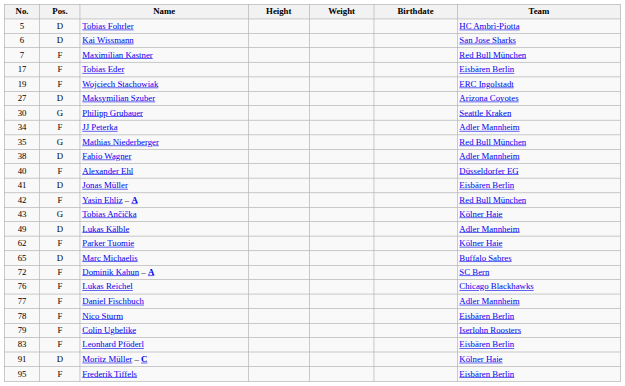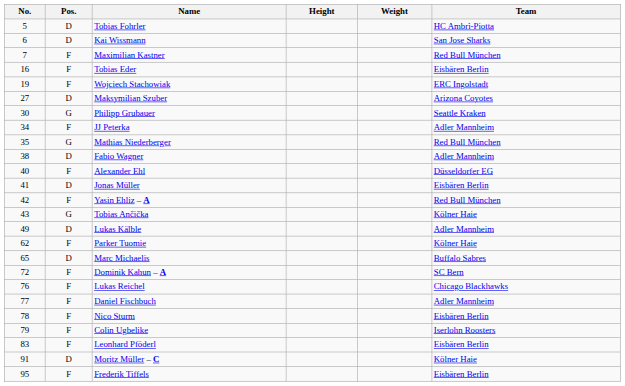 <table width="80%" class="wikitable sortable" style="font-size: 90%; text-align: center;">
 <tr>
 <th>No.</th>
 <th>Pos.</th>
 <th>Name</th>
 <th>Height</th>
 <th>Weight</th>
-<th>Birthdate</th>
 <th>Team</th>
 </tr>
 <tr>
 <td>5</td>
 <td>D</td>
 <td align=left><a href='#'>Tobias Fohrler</a></td>
-<td></td>
 <td></td>
 <td></td>
 <td style="text-align:left;"> <a href='#'>HC Ambrì-Piotta</a></td>
 </tr>
 <tr>
 <td>6</td>
 <td>D</td>
 <td align=left><a href='#'>Kai Wissmann</a></td>
 <td></td>
 <td></td>
-<td></td>
 <td style="text-align:left;"> <a href='#'>San Jose Sharks</a></td>
 </tr>
 <tr>
 <td>7</td>
 <td>F</td>
 <td align=left><a href='#'>Maximilian Kastner</a></td>
 <td></td>
 <td></td>
-<td></td>
 <td style="text-align:left;"> <a href='#'>Red Bull München</a></td>
 </tr>
 <tr>
-<td>17</td>
+<td>16</td>
 <td>F</td>
 <td align=left><a href='#'>Tobias Eder</a></td>
-<td></td>
 <td></td>
 <td></td>
 <td style="text-align:left;"> <a href='#'>Eisbären Berlin</a></td>
 </tr>
 <tr>
 <td>19</td>
 <td>F</td>
 <td align=left><a href='#'>Wojciech Stachowiak</a></td>
 <td></td>
 <td></td>
-<td></td>
 <td style="text-align:left;"> <a href='#'>ERC Ingolstadt</a></td>
 </tr>
 <tr>
 <td>27</td>
 <td>D</td>
 <td align=left><a href='#'>Maksymilian Szuber</a></td>
-<td></td>
 <td></td>
 <td></td>
 <td style="text-align:left;"> <a href='#'>Arizona Coyotes</a></td>
 </tr>
 <tr>
 <td>30</td>
 <td>G</td>
 <td align=left><a href='#'>Philipp Grubauer</a></td>
 <td></td>
 <td></td>
-<td></td>
 <td style="text-align:left;"> <a href='#'>Seattle Kraken</a></td>
 </tr>
 <tr>
 <td>34</td>
 <td>F</td>
 <td align=left><a href='#'>JJ Peterka</a></td>
-<td></td>
 <td></td>
 <td></td>
 <td style="text-align:left;"> <a href='#'>Adler Mannheim</a></td>
 </tr>
 <tr>
 <td>35</td>
 <td>G</td>
 <td align=left><a href='#'>Mathias Niederberger</a></td>
 <td></td>
 <td></td>
-<td></td>
 <td style="text-align:left;"> <a href='#'>Red Bull München</a></td>
 </tr>
 <tr>
 <td>38</td>
 <td>D</td>
 <td align=left><a href='#'>Fabio Wagner</a></td>
-<td></td>
 <td></td>
 <td></td>
 <td style="text-align:left;"> <a href='#'>Adler Mannheim</a></td>
 </tr>
 <tr>
 <td>40</td>
 <td>F</td>
 <td align=left><a href='#'>Alexander Ehl</a></td>
 <td></td>
 <td></td>
-<td></td>
 <td style="text-align:left;"> <a href='#'>Düsseldorfer EG</a></td>
 </tr>
 <tr>
 <td>41</td>
 <td>D</td>
 <td align=left><a href='#'>Jonas Müller</a></td>
-<td></td>
 <td></td>
 <td></td>
 <td style="text-align:left;"> <a href='#'>Eisbären Berlin</a></td>
 </tr>
 <tr>
 <td>42</td>
 <td>F</td>
 <td align=left><a href='#'>Yasin Ehliz</a> – <strong><a href='#'>A</a></strong></td>
 <td></td>
 <td></td>
-<td></td>
 <td style="text-align:left;"> <a href='#'>Red Bull München</a></td>
 </tr>
 <tr>
 <td>43</td>
 <td>G</td>
 <td align=left><a href='#'>Tobias Ančička</a></td>
-<td></td>
 <td></td>
 <td></td>
 <td style="text-align:left;"> <a href='#'>Kölner Haie</a></td>
 </tr>
 <tr>
 <td>49</td>
 <td>D</td>
 <td align=left><a href='#'>Lukas Kälble</a></td>
 <td></td>
 <td></td>
-<td></td>
 <td style="text-align:left;"> <a href='#'>Adler Mannheim</a></td>
 </tr>
 <tr>
 <td>62</td>
 <td>F</td>
 <td align=left><a href='#'>Parker Tuomie</a></td>
-<td></td>
 <td></td>
 <td></td>
 <td style="text-align:left;"> <a href='#'>Kölner Haie</a></td>
 </tr>
 <tr>
 <td>65</td>
 <td>D</td>
 <td align=left><a href='#'>Marc Michaelis</a></td>
 <td></td>
 <td></td>
-<td></td>
 <td style="text-align:left;"> <a href='#'>Buffalo Sabres</a></td>
 </tr>
 <tr>
 <td>72</td>
 <td>F</td>
 <td align=left><a href='#'>Dominik Kahun</a> – <strong><a href='#'>A</a></strong></td>
-<td></td>
 <td></td>
 <td></td>
 <td style="text-align:left;"> <a href='#'>SC Bern</a></td>
 </tr>
 <tr>
 <td>76</td>
 <td>F</td>
 <td align=left><a href='#'>Lukas Reichel</a></td>
 <td></td>
 <td></td>
-<td></td>
 <td style="text-align:left;"> <a href='#'>Chicago Blackhawks</a></td>
 </tr>
 <tr>
 <td>77</td>
 <td>F</td>
 <td align=left><a href='#'>Daniel Fischbuch</a></td>
-<td></td>
 <td></td>
 <td></td>
 <td style="text-align:left;"> <a href='#'>Adler Mannheim</a></td>
 </tr>
 <tr>
 <td>78</td>
 <td>F</td>
 <td align=left><a href='#'>Nico Sturm</a></td>
 <td></td>
 <td></td>
-<td></td>
 <td style="text-align:left;"> <a href='#'>Eisbären Berlin</a></td>
 </tr>
 <tr>
 <td>79</td>
 <td>F</td>
 <td align=left><a href='#'>Colin Ugbelike</a></td>
-<td></td>
 <td></td>
 <td></td>
 <td style="text-align:left;"> <a href='#'>Iserlohn Roosters</a></td>
 </tr>
 <tr>
 <td>83</td>
 <td>F</td>
 <td align=left><a href='#'>Leonhard Pföderl</a></td>
 <td></td>
 <td></td>
-<td></td>
 <td style="text-align:left;"> <a href='#'>Eisbären Berlin</a></td>
 </tr>
 <tr>
 <td>91</td>
 <td>D</td>
 <td align=left><a href='#'>Moritz Müller</a> – <strong><a href='#'>C</a></strong></td>
-<td></td>
 <td></td>
 <td></td>
 <td style="text-align:left;"> <a href='#'>Kölner Haie</a></td>
 </tr>
 <tr>
 <td>95</td>
 <td>F</td>
 <td align=left><a href='#'>Frederik Tiffels</a></td>
 <td></td>
 <td></td>
-<td></td>
 <td style="text-align:left;"> <a href='#'>Eisbären Berlin</a></td>
 </tr>
 </table>
